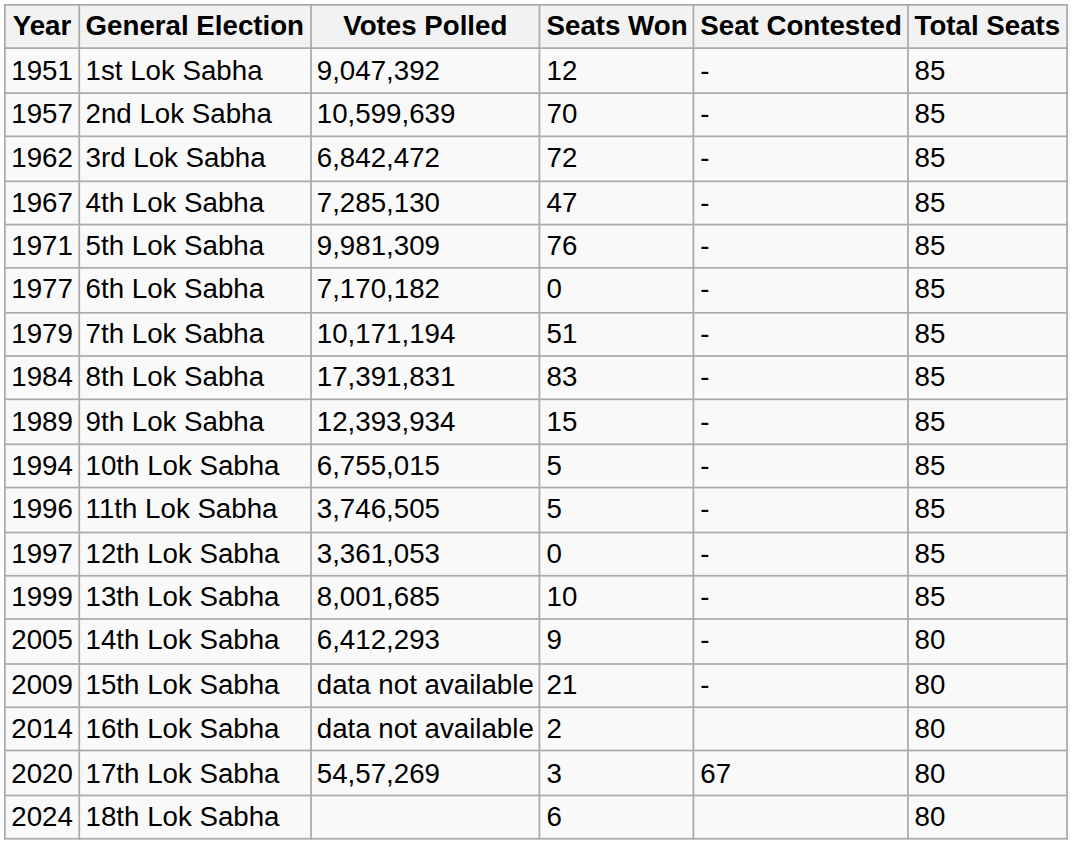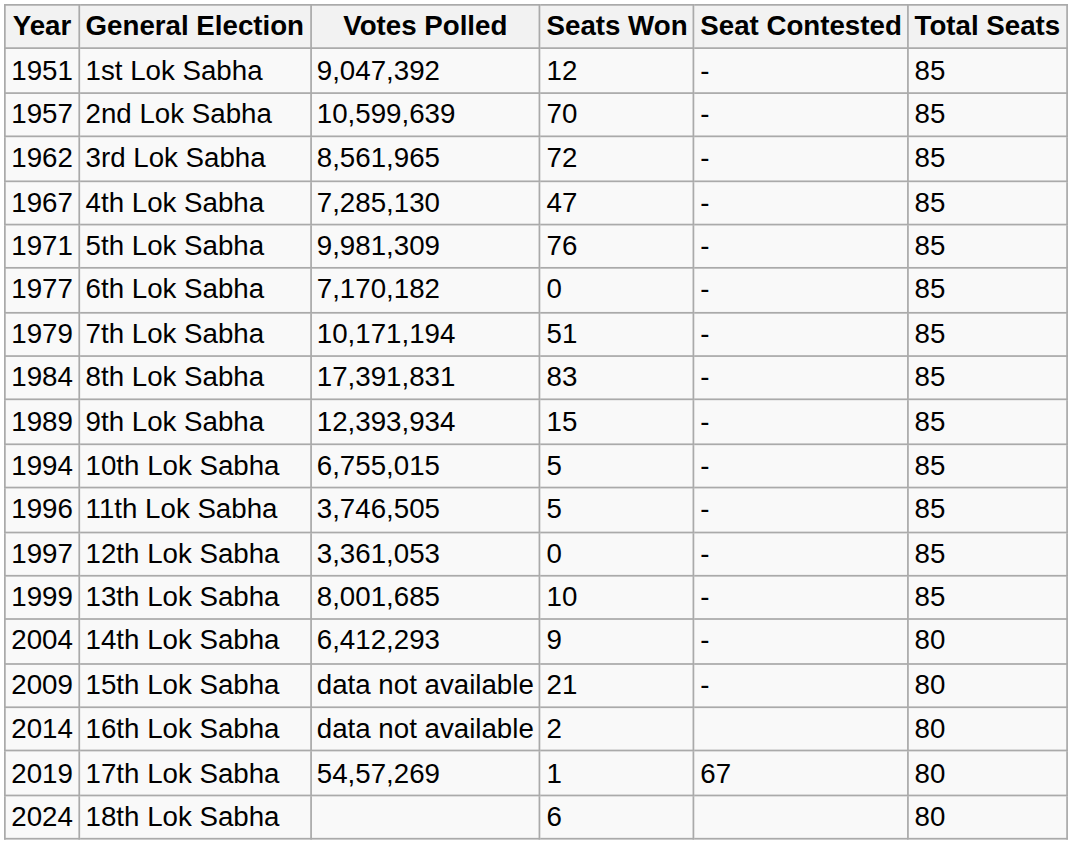 <table class="wikitable">
 <tr>
 <th>Year</th>
 <th>General Election</th>
 <th>Votes Polled</th>
 <th>Seats Won</th>
 <th>Seat Contested</th>
 <th>Total Seats</th>
 </tr>
 <tr>
 <td>1951</td>
 <td>1st Lok Sabha</td>
 <td>9,047,392</td>
 <td>12</td>
 <td>-</td>
 <td>85</td>
 </tr>
 <tr>
 <td>1957</td>
 <td>2nd Lok Sabha</td>
 <td>10,599,639</td>
 <td>70</td>
 <td>-</td>
 <td>85</td>
 </tr>
 <tr>
 <td>1962</td>
 <td>3rd Lok Sabha</td>
-<td>6,842,472</td>
+<td>8,561,965</td>
 <td>72</td>
 <td>-</td>
 <td>85</td>
 </tr>
 <tr>
 <td>1967</td>
 <td>4th Lok Sabha</td>
 <td>7,285,130</td>
 <td>47</td>
 <td>-</td>
 <td>85</td>
 </tr>
 <tr>
 <td>1971</td>
 <td>5th Lok Sabha</td>
 <td>9,981,309</td>
 <td>76</td>
 <td>-</td>
 <td>85</td>
 </tr>
 <tr>
 <td>1977</td>
 <td>6th Lok Sabha</td>
 <td>7,170,182</td>
 <td>0</td>
 <td>-</td>
 <td>85</td>
 </tr>
 <tr>
 <td>1979</td>
 <td>7th Lok Sabha</td>
 <td>10,171,194</td>
 <td>51</td>
 <td>-</td>
 <td>85</td>
 </tr>
 <tr>
 <td>1984</td>
 <td>8th Lok Sabha</td>
 <td>17,391,831</td>
 <td>83</td>
 <td>-</td>
 <td>85</td>
 </tr>
 <tr>
 <td>1989</td>
 <td>9th Lok Sabha</td>
 <td>12,393,934</td>
 <td>15</td>
 <td>-</td>
 <td>85</td>
 </tr>
 <tr>
 <td>1994</td>
 <td>10th Lok Sabha</td>
 <td>6,755,015</td>
 <td>5</td>
 <td>-</td>
 <td>85</td>
 </tr>
 <tr>
 <td>1996</td>
 <td>11th Lok Sabha</td>
 <td>3,746,505</td>
 <td>5</td>
 <td>-</td>
 <td>85</td>
 </tr>
 <tr>
 <td>1997</td>
 <td>12th Lok Sabha</td>
 <td>3,361,053</td>
 <td>0</td>
 <td>-</td>
 <td>85</td>
 </tr>
 <tr>
 <td>1999</td>
 <td>13th Lok Sabha</td>
 <td>8,001,685</td>
 <td>10</td>
 <td>-</td>
 <td>85</td>
 </tr>
 <tr>
-<td>2005</td>
+<td>2004</td>
 <td>14th Lok Sabha</td>
 <td>6,412,293</td>
 <td>9</td>
 <td>-</td>
 <td>80</td>
 </tr>
 <tr>
 <td>2009</td>
 <td>15th Lok Sabha</td>
 <td>data not available</td>
 <td>21</td>
 <td>-</td>
 <td>80</td>
 </tr>
 <tr>
 <td>2014</td>
 <td>16th Lok Sabha</td>
 <td>data not available</td>
 <td>2</td>
 <td></td>
 <td>80</td>
 </tr>
 <tr>
-<td>2020</td>
+<td>2019</td>
 <td>17th Lok Sabha</td>
 <td>54,57,269</td>
-<td>3</td>
+<td>1</td>
 <td>67</td>
 <td>80</td>
 </tr>
 <tr>
 <td>2024</td>
 <td>18th Lok Sabha</td>
 <td></td>
 <td>6</td>
 <td></td>
 <td>80</td>
 </tr>
 </table>
